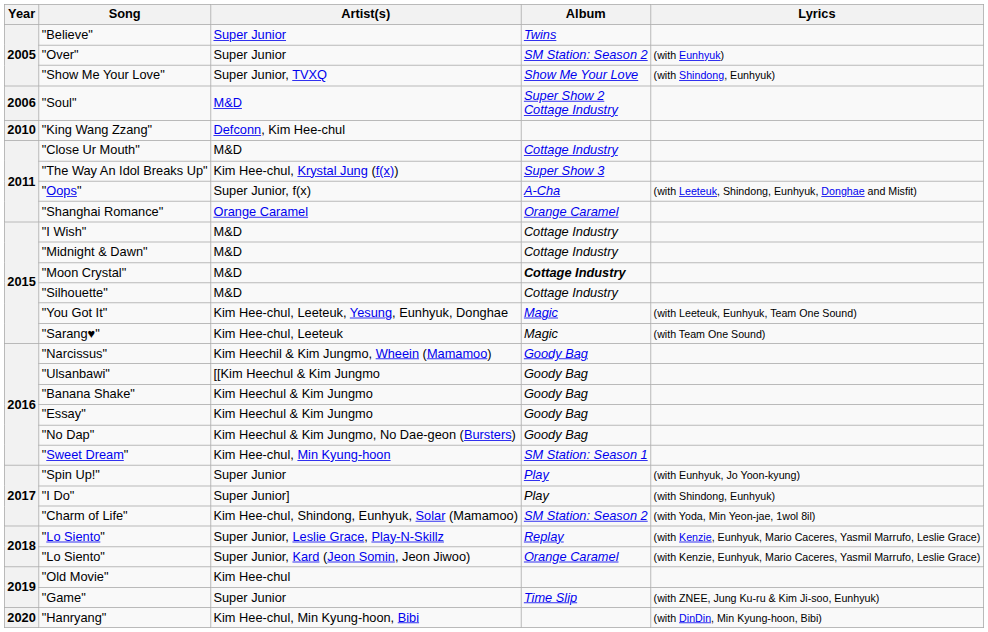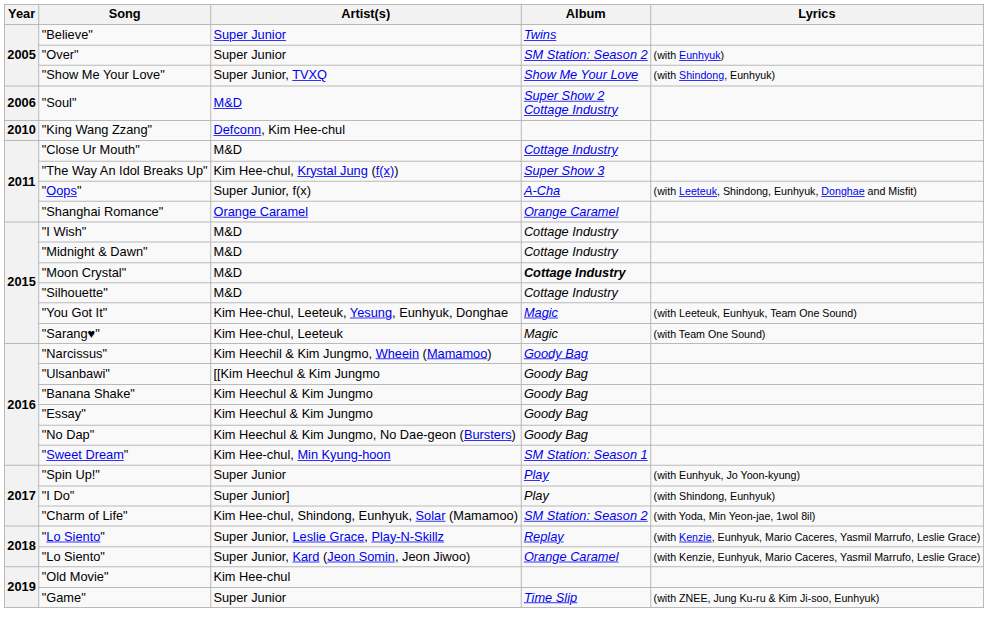 <table class="wikitable">
 <tr>
 <th>Year</th>
 <th>Song</th>
 <th>Artist(s)</th>
 <th>Album</th>
 <th>Lyrics</th>
 </tr>
 <tr>
 <th rowspan=3>2005</th>
 <td>"Believe"</td>
 <td><a href='#'>Super Junior</a></td>
 <td><em><a href='#'>Twins</a></em></td>
 <td></td>
 </tr>
 <tr>
 <td>"Over"</td>
 <td>Super Junior</td>
 <td><em><a href='#'>SM Station: Season 2</a></em></td>
 <td> <small>(with <a href='#'>Eunhyuk</a>)</small></td>
 </tr>
 <tr>
 <td>"Show Me Your Love"</td>
 <td>Super Junior, <a href='#'>TVXQ</a></td>
 <td><em><a href='#'>Show Me Your Love</a></em></td>
 <td> <small>(with <a href='#'>Shindong</a>, Eunhyuk)</small></td>
 </tr>
 <tr>
 <th>2006</th>
 <td>"Soul"</td>
 <td><a href='#'>M&D</a></td>
 <td><em><a href='#'>Super Show 2</a></em><br><em><a href='#'>Cottage Industry</a></em></td>
 <td></td>
 </tr>
 <tr>
 <th>2010</th>
 <td>"King Wang Zzang"</td>
 <td><a href='#'>Defconn</a>, Kim Hee-chul</td>
 <td></td>
 <td></td>
 </tr>
 <tr>
 <th rowspan=4>2011</th>
 <td>"Close Ur Mouth"</td>
 <td>M&D</td>
 <td><em><a href='#'>Cottage Industry</a></em></td>
 <td></td>
 </tr>
 <tr>
 <td>"The Way An Idol Breaks Up"</td>
 <td>Kim Hee-chul, <a href='#'>Krystal Jung</a> (<a href='#'>f(x)</a>)</td>
 <td><em><a href='#'>Super Show 3</a></em></td>
 <td></td>
 </tr>
 <tr>
 <td>"<a href='#'>Oops</a>"</td>
 <td>Super Junior, f(x)</td>
 <td><em><a href='#'>A-Cha</a></em></td>
 <td> <small>(with <a href='#'>Leeteuk</a>, Shindong, Eunhyuk, <a href='#'>Donghae</a> and Misfit)</small></td>
 </tr>
 <tr>
 <td>"Shanghai Romance"</td>
 <td><a href='#'>Orange Caramel</a></td>
 <td><em><a href='#'>Orange Caramel</a></em></td>
 <td></td>
 </tr>
 <tr>
 <th rowspan=6>2015</th>
 <td>"I Wish"</td>
 <td>M&D</td>
 <td><em>Cottage Industry</em></td>
 <td></td>
 </tr>
 <tr>
 <td>"Midnight & Dawn"</td>
 <td>M&D</td>
 <td><em>Cottage Industry</em></td>
 <td></td>
 </tr>
 <tr>
 <td>"Moon Crystal"</td>
 <td>M&D</td>
 <td><strong><em>Cottage Industry</em></strong></td>
 <td></td>
 </tr>
 <tr>
 <td>"Silhouette"</td>
 <td>M&D</td>
 <td><em>Cottage Industry</em></td>
 <td></td>
 </tr>
 <tr>
 <td>"You Got It"</td>
 <td>Kim Hee-chul, Leeteuk, <a href='#'>Yesung</a>, Eunhyuk, Donghae</td>
 <td><em><a href='#'>Magic</a></em></td>
 <td> <small>(with Leeteuk, Eunhyuk, Team One Sound)</small></td>
 </tr>
 <tr>
 <td>"Sarang♥"</td>
 <td>Kim Hee-chul, Leeteuk</td>
 <td><em>Magic</em></td>
 <td> <small>(with Team One Sound)</small></td>
 </tr>
 <tr>
 <th rowspan=6>2016</th>
 <td>"Narcissus"</td>
 <td>Kim Heechil & Kim Jungmo, <a href='#'>Wheein</a> (<a href='#'>Mamamoo</a>)</td>
 <td><em><a href='#'>Goody Bag</a></em></td>
 <td></td>
 </tr>
 <tr>
 <td>"Ulsanbawi"</td>
 <td>[[Kim Heechul & Kim Jungmo</td>
 <td><em>Goody Bag</em></td>
 <td></td>
 </tr>
 <tr>
 <td>"Banana Shake"</td>
 <td>Kim Heechul & Kim Jungmo</td>
 <td><em>Goody Bag</em></td>
 <td></td>
 </tr>
 <tr>
 <td>"Essay"</td>
 <td>Kim Heechul & Kim Jungmo</td>
 <td><em>Goody Bag</em></td>
 <td></td>
 </tr>
 <tr>
 <td>"No Dap"</td>
 <td>Kim Heechul & Kim Jungmo, No Dae-geon (<a href='#'>Bursters</a>)</td>
 <td><em>Goody Bag</em></td>
 <td></td>
 </tr>
 <tr>
 <td>"<a href='#'>Sweet Dream</a>"</td>
 <td>Kim Hee-chul, <a href='#'>Min Kyung-hoon</a></td>
 <td><em><a href='#'>SM Station: Season 1</a></em></td>
 <td></td>
 </tr>
 <tr>
 <th rowspan=3>2017</th>
 <td>"Spin Up!"</td>
 <td>Super Junior</td>
 <td><em><a href='#'>Play</a></em></td>
 <td> <small>(with Eunhyuk, Jo Yoon-kyung)</small></td>
 </tr>
 <tr>
 <td>"I Do"</td>
 <td>Super Junior]</td>
 <td><em>Play</em></td>
 <td> <small>(with Shindong, Eunhyuk)</small></td>
 </tr>
 <tr>
 <td>"Charm of Life"</td>
 <td>Kim Hee-chul, Shindong, Eunhyuk, <a href='#'>Solar</a> (Mamamoo)</td>
 <td><em><a href='#'>SM Station: Season 2</a></em></td>
 <td> <small>(with Yoda, Min Yeon-jae, 1wol 8il)</small></td>
 </tr>
 <tr>
 <th rowspan=2>2018</th>
 <td>"<a href='#'>Lo Siento</a>"</td>
 <td>Super Junior, <a href='#'>Leslie Grace</a>, <a href='#'>Play-N-Skillz</a></td>
 <td><em><a href='#'>Replay</a></em></td>
 <td> <small>(with <a href='#'>Kenzie</a>, Eunhyuk, Mario Caceres, Yasmil Marrufo, Leslie Grace)</small></td>
 </tr>
 <tr>
 <td>"Lo Siento"</td>
 <td>Super Junior, <a href='#'>Kard</a> (<a href='#'>Jeon Somin</a>, Jeon Jiwoo)</td>
 <td><em><a href='#'>Orange Caramel</a></em></td>
 <td> <small>(with Kenzie, Eunhyuk, Mario Caceres, Yasmil Marrufo, Leslie Grace)</small></td>
 </tr>
 <tr>
 <th rowspan=2>2019</th>
 <td>"Old Movie"</td>
 <td>Kim Hee-chul</td>
 <td></td>
 <td></td>
 </tr>
 <tr>
 <td>"Game"</td>
 <td>Super Junior</td>
 <td><em><a href='#'>Time Slip</a></em></td>
 <td> <small>(with ZNEE, Jung Ku-ru & Kim Ji-soo, Eunhyuk)</small></td>
 </tr>
-<tr>
-<th>2020</th>
-<td>"Hanryang"</td>
-<td>Kim Hee-chul, Min Kyung-hoon, <a href='#'>Bibi</a></td>
-<td></td>
-<td> <small>(with <a href='#'>DinDin</a>, Min Kyung-hoon, Bibi)</small></td>
-</tr>
 </table>
